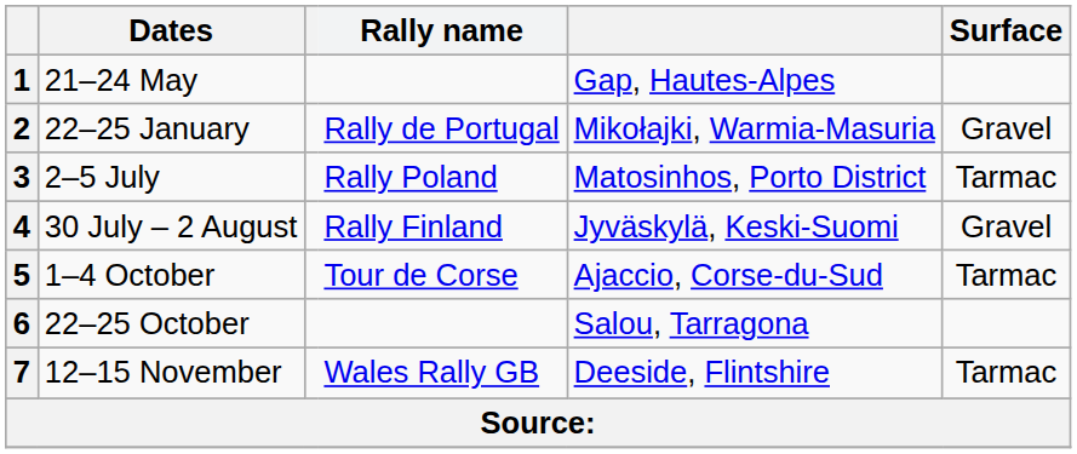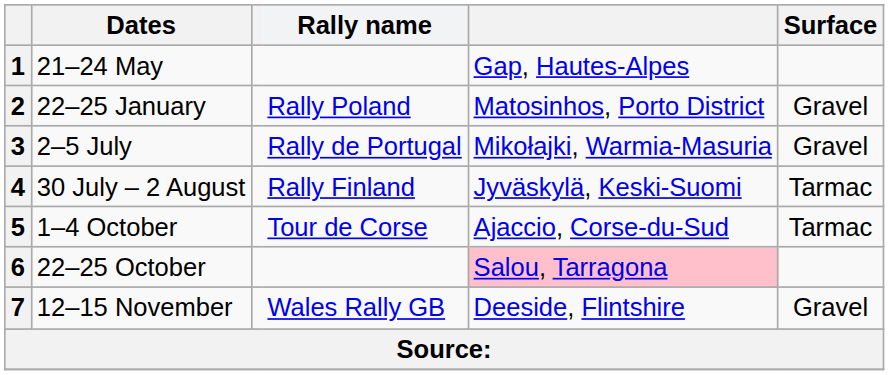 <table class="wikitable" style="font-size: 95%;">
 <tr>
 <th></th>
 <th>Dates</th>
 <th style="border-right:0px"></th>
 <th style="border-left:0px; background: #F2F3F4;" ;align="left">Rally name</th>
 <th></th>
 <th>Surface</th>
 </tr>
 <tr>
 <th>1</th>
 <td>21–24 May</td>
 <td style="border-right:0px"></td>
 <td style="border-left:0px"></td>
 <td><a href='#'>Gap</a>, <a href='#'>Hautes-Alpes</a></td>
 <td align="center"></td>
 </tr>
 <tr>
 <th>2</th>
 <td>22–25 January</td>
 <td style="border-right:0px"></td>
-<td style="border-left:0px"><a href='#'>Rally de Portugal</a></td>
-<td><a href='#'>Mikołajki</a>, <a href='#'>Warmia-Masuria</a></td>
+<td style="border-left:0px"><a href='#'>Rally Poland</a></td>
+<td><a href='#'>Matosinhos</a>, <a href='#'>Porto District</a></td>
 <td align="center">Gravel</td>
 </tr>
 <tr>
 <th>3</th>
 <td>2–5 July</td>
 <td style="border-right:0px"></td>
-<td style="border-left:0px"><a href='#'>Rally Poland</a></td>
-<td><a href='#'>Matosinhos</a>, <a href='#'>Porto District</a></td>
-<td align="center">Tarmac</td>
+<td style="border-left:0px"><a href='#'>Rally de Portugal</a></td>
+<td><a href='#'>Mikołajki</a>, <a href='#'>Warmia-Masuria</a></td>
+<td align="center">Gravel</td>
 </tr>
 <tr>
 <th>4</th>
 <td>30 July – 2 August</td>
 <td style="border-right:0px"></td>
 <td style="border-left:0px"><a href='#'>Rally Finland</a></td>
 <td><a href='#'>Jyväskylä</a>, <a href='#'>Keski-Suomi</a></td>
-<td align="center">Gravel</td>
+<td align="center">Tarmac</td>
 </tr>
 <tr>
 <th>5</th>
 <td>1–4 October</td>
 <td style="border-right:0px"></td>
 <td style="border-left:0px"><a href='#'>Tour de Corse</a></td>
 <td><a href='#'>Ajaccio</a>, <a href='#'>Corse-du-Sud</a></td>
 <td align="center">Tarmac</td>
 </tr>
 <tr>
 <th>6</th>
 <td>22–25 October</td>
 <td style="border-right:0px"></td>
 <td style="border-left:0px"></td>
-<td><a href='#'>Salou</a>, <a href='#'>Tarragona</a></td>
+<td style="background: pink;"><a href='#'>Salou</a>, <a href='#'>Tarragona</a></td>
 <td align="center"></td>
 </tr>
 <tr>
 <th>7</th>
 <td>12–15 November</td>
 <td style="border-right:0px"></td>
 <td style="border-left:0px"><a href='#'>Wales Rally GB</a></td>
 <td><a href='#'>Deeside</a>, <a href='#'>Flintshire</a></td>
-<td align="center">Tarmac</td>
+<td align="center">Gravel</td>
 </tr>
 <tr>
 <th colspan="6">Source:</th>
 </tr>
 <tr>
 </tr>
 </table>
